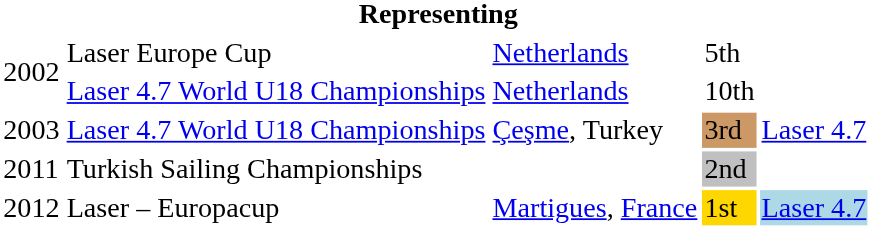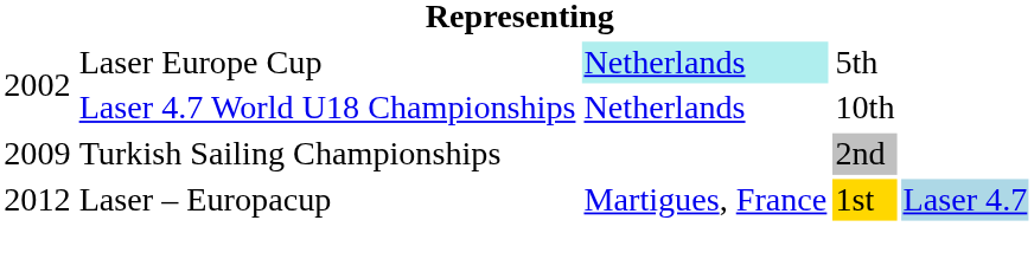 <table>
 <tr>
 <th colspan="6">Representing </th>
 </tr>
 <tr>
 <td rowspan="2">2002</td>
 <td>Laser Europe Cup</td>
-<td><a href='#'>Netherlands</a></td>
+<td style="background: paleturquoise;"><a href='#'>Netherlands</a></td>
 <td>5th</td>
 <td></td>
 <td></td>
 </tr>
 <tr>
 <td><a href='#'>Laser 4.7 World U18 Championships</a></td>
 <td><a href='#'>Netherlands</a></td>
 <td>10th</td>
 <td></td>
 <td></td>
 </tr>
 <tr>
-<td>2003</td>
-<td><a href='#'>Laser 4.7 World U18 Championships</a></td>
-<td><a href='#'>Çeşme</a>, Turkey</td>
-<td bgcolor="#cc9966">3rd</td>
-<td><a href='#'>Laser 4.7</a></td>
-<td></td>
-</tr>
-<tr>
-<td>2011</td>
+<td>2009</td>
 <td>Turkish Sailing Championships</td>
 <td></td>
 <td bgcolor="silver">2nd</td>
 <td></td>
 <td></td>
 </tr>
 <tr>
 <td>2012</td>
 <td>Laser – Europacup</td>
 <td><a href='#'>Martigues</a>, <a href='#'>France</a></td>
 <td bgcolor="gold">1st</td>
 <td style="background: lightblue;"><a href='#'>Laser 4.7</a></td>
 <td></td>
 </tr>
 </table>
